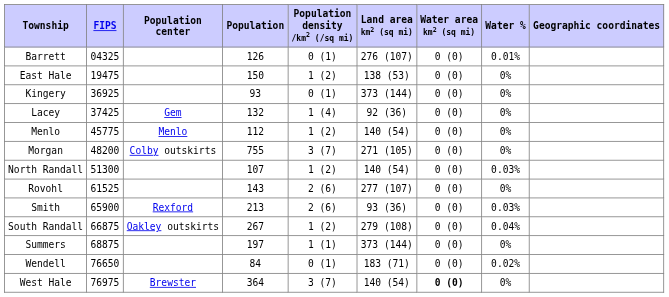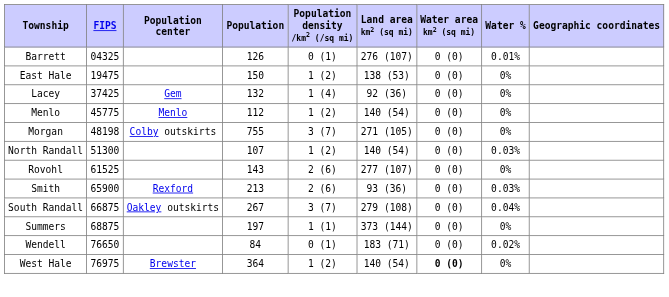 <table class="toccolours" border=1 cellspacing=0 cellpadding=4 style="text-align:center; border-collapse:collapse; font-size:90%;">
 <tr style="background:#ccccff">
 <th>Township</th>
 <th><a href='#'>FIPS</a></th>
 <th>Population<br>center</th>
 <th>Population</th>
 <th>Population<br>density<br><small>/km<sup>2</sup> (/sq mi)</small></th>
 <th>Land area<br><small>km<sup>2</sup> (sq mi)</small></th>
 <th>Water area<br><small>km<sup>2</sup> (sq mi)</small></th>
 <th>Water %</th>
 <th>Geographic coordinates</th>
 </tr>
 <tr>
 <td>Barrett</td>
 <td>04325</td>
 <td></td>
 <td>126</td>
 <td>0 (1)</td>
 <td>276 (107)</td>
 <td>0 (0)</td>
 <td>0.01%</td>
 <td></td>
 </tr>
 <tr>
 <td>East Hale</td>
 <td>19475</td>
 <td></td>
 <td>150</td>
 <td>1 (2)</td>
 <td>138 (53)</td>
 <td>0 (0)</td>
 <td>0%</td>
 <td></td>
 </tr>
 <tr>
-<td>Kingery</td>
-<td>36925</td>
-<td></td>
-<td>93</td>
-<td>0 (1)</td>
-<td>373 (144)</td>
-<td>0 (0)</td>
-<td>0%</td>
-<td></td>
-</tr>
-<tr>
 <td>Lacey</td>
 <td>37425</td>
 <td><a href='#'>Gem</a></td>
 <td>132</td>
 <td>1 (4)</td>
 <td>92 (36)</td>
 <td>0 (0)</td>
 <td>0%</td>
 <td></td>
 </tr>
 <tr>
 <td>Menlo</td>
 <td>45775</td>
 <td><a href='#'>Menlo</a></td>
 <td>112</td>
 <td>1 (2)</td>
 <td>140 (54)</td>
 <td>0 (0)</td>
 <td>0%</td>
 <td></td>
 </tr>
 <tr>
 <td>Morgan</td>
-<td>48200</td>
+<td>48198</td>
 <td><a href='#'>Colby</a> outskirts</td>
 <td>755</td>
 <td>3 (7)</td>
 <td>271 (105)</td>
 <td>0 (0)</td>
 <td>0%</td>
 <td></td>
 </tr>
 <tr>
 <td>North Randall</td>
 <td>51300</td>
 <td></td>
 <td>107</td>
 <td>1 (2)</td>
 <td>140 (54)</td>
 <td>0 (0)</td>
 <td>0.03%</td>
 <td></td>
 </tr>
 <tr>
 <td>Rovohl</td>
 <td>61525</td>
 <td></td>
 <td>143</td>
 <td>2 (6)</td>
 <td>277 (107)</td>
 <td>0 (0)</td>
 <td>0%</td>
 <td></td>
 </tr>
 <tr>
 <td>Smith</td>
 <td>65900</td>
 <td><a href='#'>Rexford</a></td>
 <td>213</td>
 <td>2 (6)</td>
 <td>93 (36)</td>
 <td>0 (0)</td>
 <td>0.03%</td>
 <td></td>
 </tr>
 <tr>
 <td>South Randall</td>
 <td>66875</td>
 <td><a href='#'>Oakley</a> outskirts</td>
 <td>267</td>
-<td>1 (2)</td>
+<td>3 (7)</td>
 <td>279 (108)</td>
 <td>0 (0)</td>
 <td>0.04%</td>
 <td></td>
 </tr>
 <tr>
 <td>Summers</td>
 <td>68875</td>
 <td></td>
 <td>197</td>
 <td>1 (1)</td>
 <td>373 (144)</td>
 <td>0 (0)</td>
 <td>0%</td>
 <td></td>
 </tr>
 <tr>
 <td>Wendell</td>
 <td>76650</td>
 <td></td>
 <td>84</td>
 <td>0 (1)</td>
 <td>183 (71)</td>
 <td>0 (0)</td>
 <td>0.02%</td>
 <td></td>
 </tr>
 <tr>
 <td>West Hale</td>
 <td>76975</td>
 <td><a href='#'>Brewster</a></td>
 <td>364</td>
-<td>3 (7)</td>
+<td>1 (2)</td>
 <td>140 (54)</td>
 <td><strong>0 (0)</strong></td>
 <td>0%</td>
 <td></td>
 </tr>
 </table>
